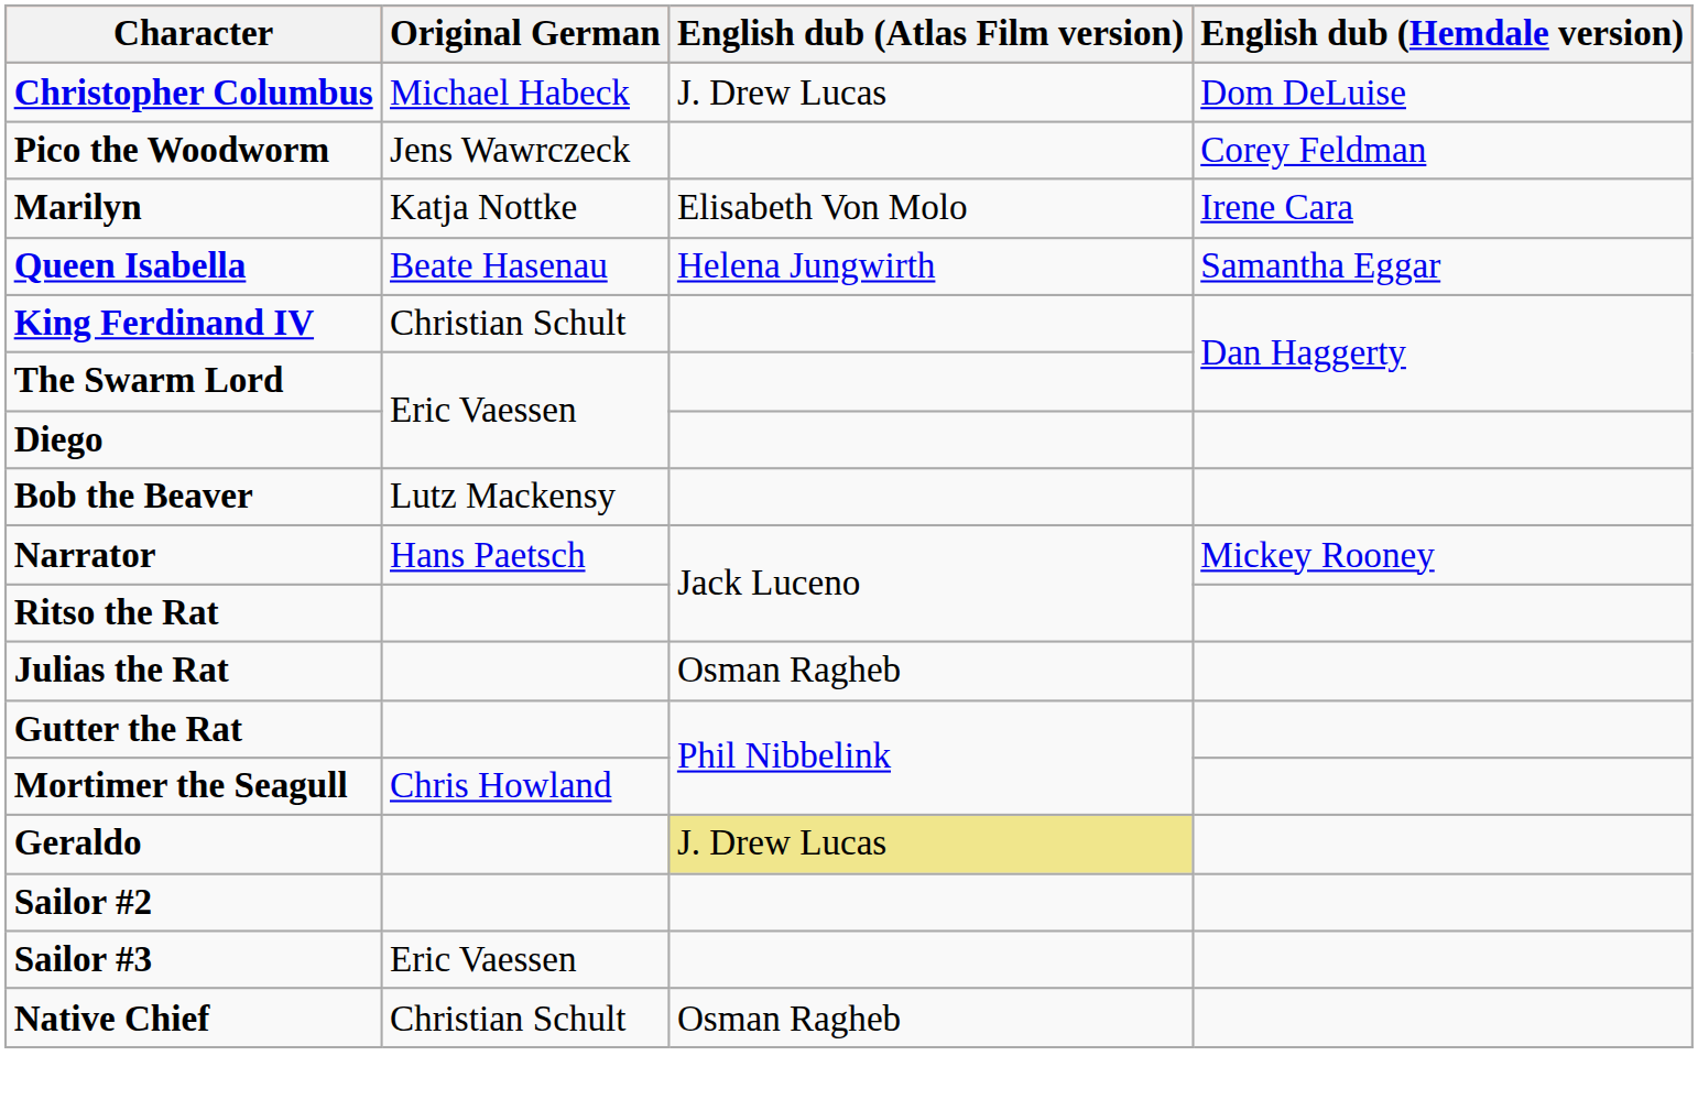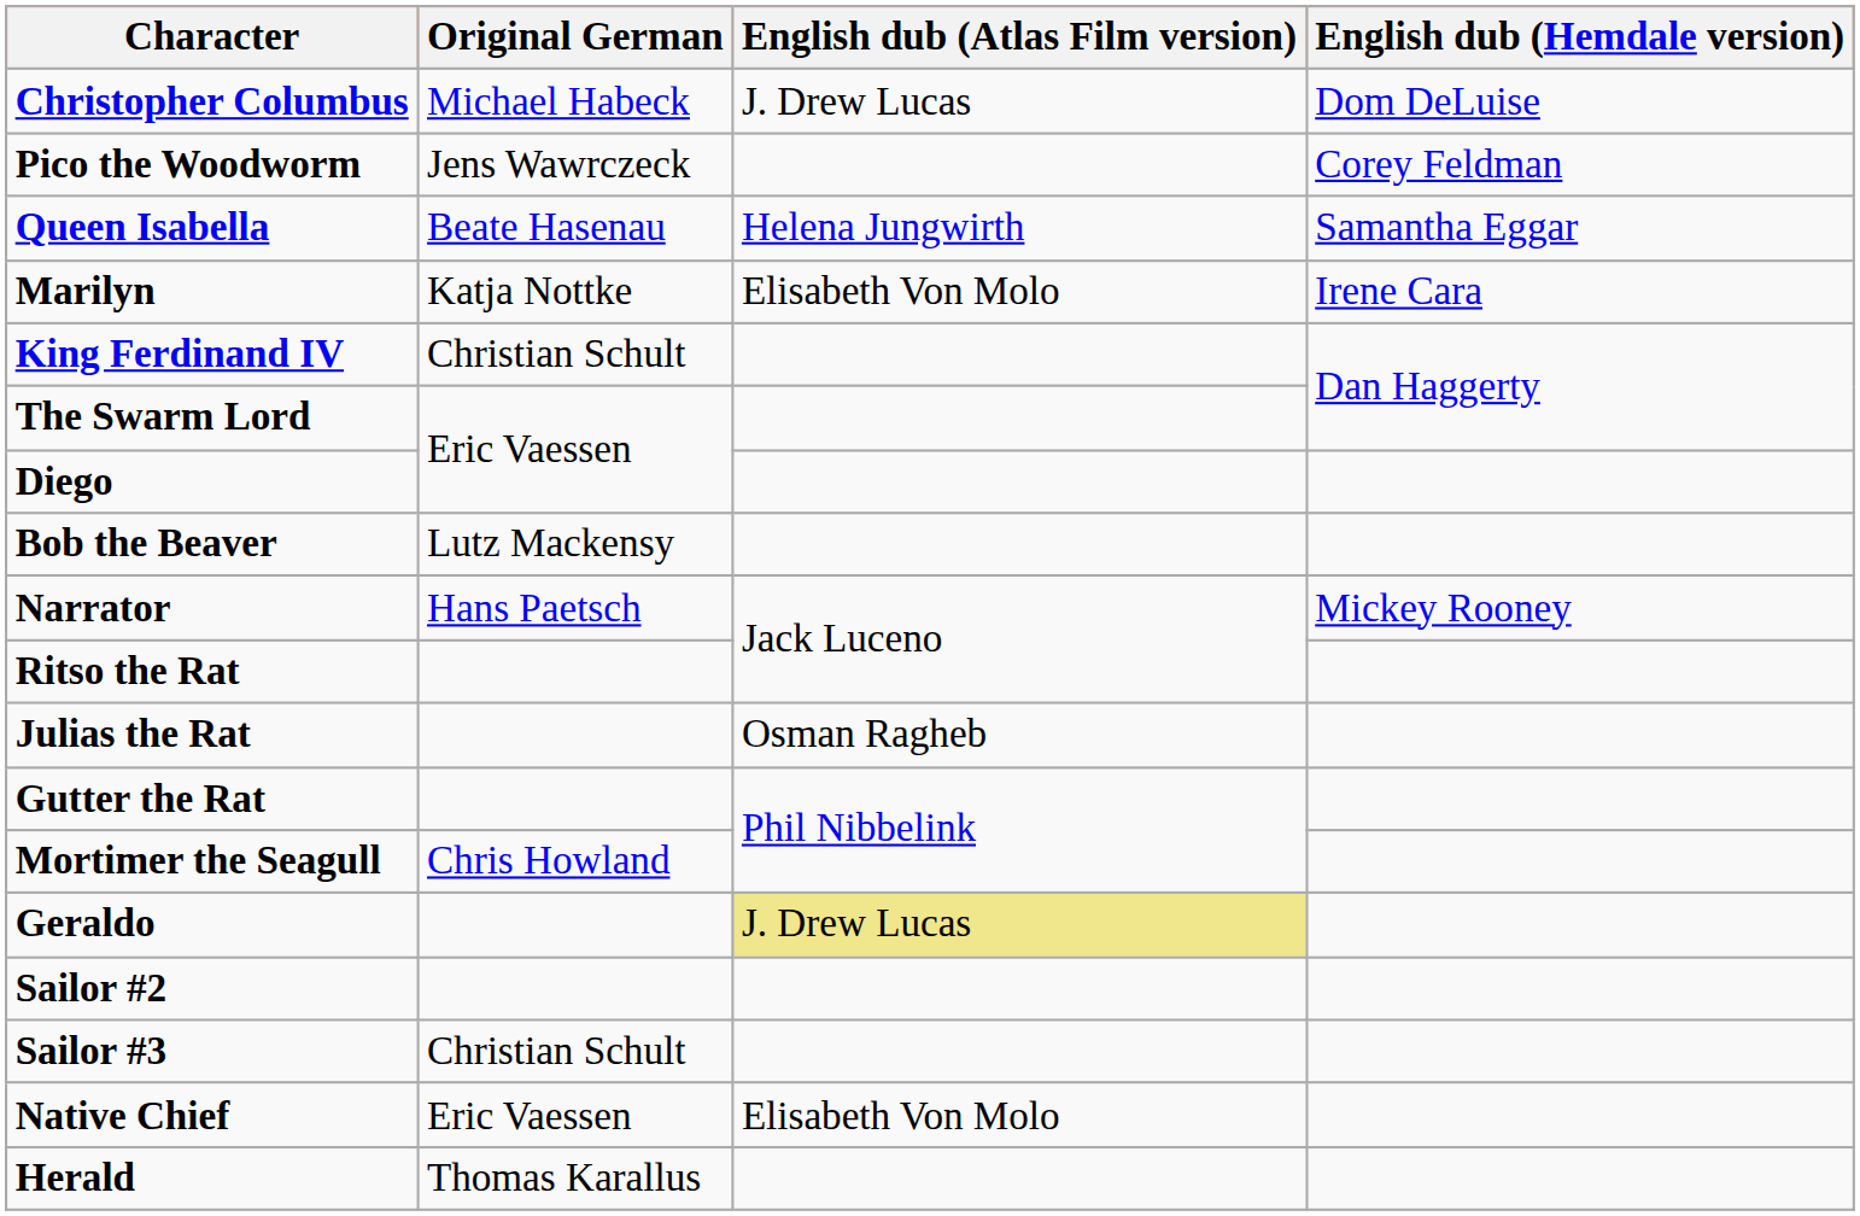 <table border="1" style="border-collapse: collapse;" class="wikitable">
 <tr style="background-color: rgb(255,85,0);">
 <th>Character</th>
 <th>Original German</th>
 <th>English dub (Atlas Film version)</th>
 <th>English dub (<a href='#'>Hemdale</a> version)</th>
 </tr>
 <tr>
 <td><strong><a href='#'>Christopher Columbus</a></strong></td>
 <td><a href='#'>Michael Habeck</a></td>
 <td>J. Drew Lucas</td>
 <td><a href='#'>Dom DeLuise</a></td>
 </tr>
 <tr>
 <td><strong>Pico the Woodworm</strong></td>
 <td>Jens Wawrczeck</td>
 <td></td>
 <td><a href='#'>Corey Feldman</a></td>
 </tr>
 <tr>
+<td><strong><a href='#'>Queen Isabella</a></strong></td>
+<td><a href='#'>Beate Hasenau</a></td>
+<td><a href='#'>Helena Jungwirth</a></td>
+<td><a href='#'>Samantha Eggar</a></td>
+</tr>
+<tr>
 <td><strong>Marilyn</strong></td>
 <td>Katja Nottke</td>
 <td>Elisabeth Von Molo</td>
 <td><a href='#'>Irene Cara</a></td>
-</tr>
-<tr>
-<td><strong><a href='#'>Queen Isabella</a></strong></td>
-<td><a href='#'>Beate Hasenau</a></td>
-<td><a href='#'>Helena Jungwirth</a></td>
-<td><a href='#'>Samantha Eggar</a></td>
 </tr>
 <tr>
 <td><strong><a href='#'>King Ferdinand IV</a></strong></td>
 <td>Christian Schult</td>
 <td></td>
 <td rowspan="2"><a href='#'>Dan Haggerty</a></td>
 </tr>
 <tr>
 <td><strong>The Swarm Lord</strong></td>
 <td rowspan="2">Eric Vaessen</td>
 <td></td>
 </tr>
 <tr>
 <td><strong>Diego</strong></td>
 <td></td>
 <td></td>
 </tr>
 <tr>
 <td><strong>Bob the Beaver</strong></td>
 <td>Lutz Mackensy</td>
 <td></td>
 <td></td>
 </tr>
 <tr>
 <td><strong>Narrator</strong></td>
 <td><a href='#'>Hans Paetsch</a></td>
 <td rowspan="2">Jack Luceno</td>
 <td><a href='#'>Mickey Rooney</a></td>
 </tr>
 <tr>
 <td><strong>Ritso the Rat</strong></td>
 <td></td>
 <td></td>
 </tr>
 <tr>
 <td><strong>Julias the Rat</strong></td>
 <td></td>
 <td>Osman Ragheb</td>
 <td></td>
 </tr>
 <tr>
 <td><strong>Gutter the Rat</strong></td>
 <td></td>
 <td rowspan="2"><a href='#'>Phil Nibbelink</a></td>
 <td></td>
 </tr>
 <tr>
 <td><strong>Mortimer the Seagull</strong></td>
 <td><a href='#'>Chris Howland</a></td>
 <td></td>
 </tr>
 <tr>
 <td><strong>Geraldo</strong></td>
 <td></td>
 <td style="background: khaki;">J. Drew Lucas</td>
 <td></td>
 </tr>
 <tr>
 <td><strong>Sailor #2</strong></td>
 <td></td>
 <td></td>
 <td></td>
 </tr>
 <tr>
 <td><strong>Sailor #3</strong></td>
-<td>Eric Vaessen</td>
+<td>Christian Schult</td>
 <td></td>
 <td></td>
 </tr>
 <tr>
 <td><strong>Native Chief</strong></td>
-<td>Christian Schult</td>
-<td>Osman Ragheb</td>
+<td>Eric Vaessen</td>
+<td>Elisabeth Von Molo</td>
+<td></td>
+</tr>
+<tr>
+<td><strong>Herald</strong></td>
+<td>Thomas Karallus</td>
+<td></td>
 <td></td>
 </tr>
 </table>
